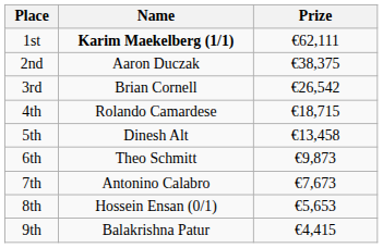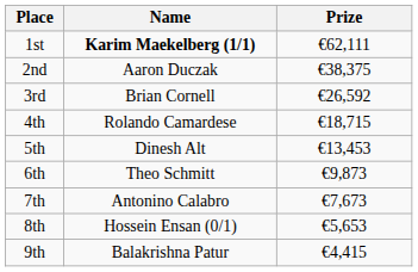 <table class="wikitable">
 <tr>
 <th width="50">Place</th>
 <th width="200">Name</th>
 <th width="125">Prize</th>
 </tr>
 <tr>
 <td align = "center">1st</td>
 <td align = "center"><strong>Karim Maekelberg (1/1)</strong></td>
 <td align="center">€62,111</td>
 </tr>
 <tr>
 <td align = "center">2nd</td>
 <td align = "center">Aaron Duczak</td>
 <td align="center">€38,375</td>
 </tr>
 <tr>
 <td align = "center">3rd</td>
 <td align = "center">Brian Cornell</td>
-<td align="center">€26,542</td>
+<td align="center">€26,592</td>
 </tr>
 <tr>
 <td align = "center">4th</td>
 <td align = "center">Rolando Camardese</td>
 <td align="center">€18,715</td>
 </tr>
 <tr>
 <td align = "center">5th</td>
 <td align = "center">Dinesh Alt</td>
-<td align="center">€13,458</td>
+<td align="center">€13,453</td>
 </tr>
 <tr>
 <td align = "center">6th</td>
 <td align = "center">Theo Schmitt</td>
 <td align="center">€9,873</td>
 </tr>
 <tr>
 <td align = "center">7th</td>
 <td align = "center">Antonino Calabro</td>
 <td align="center">€7,673</td>
 </tr>
 <tr>
 <td align = "center">8th</td>
 <td align = "center">Hossein Ensan (0/1)</td>
 <td align="center">€5,653</td>
 </tr>
 <tr>
 <td align = "center">9th</td>
 <td align = "center">Balakrishna Patur</td>
 <td align="center">€4,415</td>
 </tr>
 </table>
